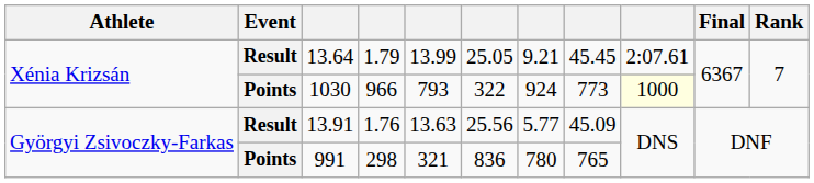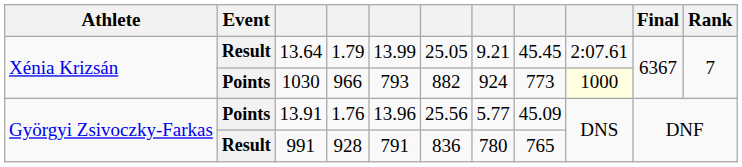 <table class="wikitable" style="font-size:90%">
 <tr>
 <th>Athlete</th>
 <th>Event</th>
 <th></th>
 <th></th>
 <th></th>
 <th></th>
 <th></th>
 <th></th>
 <th></th>
 <th>Final</th>
 <th>Rank</th>
 </tr>
 <tr align=center>
 <td rowspan=2 align=left><a href='#'>Xénia Krizsán</a></td>
 <th style="font-size:95%">Result</th>
 <td>13.64</td>
 <td>1.79</td>
 <td>13.99</td>
 <td>25.05</td>
 <td>9.21</td>
 <td>45.45</td>
 <td>2:07.61</td>
 <td rowspan=2>6367</td>
 <td rowspan=2>7</td>
 </tr>
 <tr align=center>
 <th style="font-size:95%">Points</th>
 <td>1030</td>
 <td>966</td>
 <td>793</td>
-<td>322</td>
+<td>882</td>
 <td>924</td>
 <td>773</td>
 <td style="background: lightyellow;">1000</td>
 </tr>
 <tr align=center>
 <td rowspan=2 align=left><a href='#'>Györgyi Zsivoczky-Farkas</a></td>
-<th style="font-size:95%">Result</th>
+<th style="font-size:95%">Points</th>
 <td>13.91</td>
 <td>1.76</td>
-<td>13.63</td>
+<td>13.96</td>
 <td>25.56</td>
 <td>5.77</td>
 <td>45.09</td>
 <td rowspan=2>DNS</td>
 <td rowspan=2 colspan=2>DNF</td>
 </tr>
 <tr align=center>
-<th style="font-size:95%">Points</th>
+<th style="font-size:95%">Result</th>
 <td>991</td>
-<td>298</td>
-<td>321</td>
+<td>928</td>
+<td>791</td>
 <td>836</td>
 <td>780</td>
 <td>765</td>
 </tr>
 </table>
